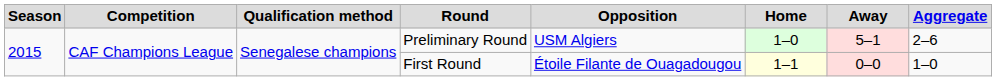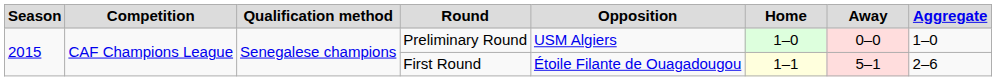 <table class="sortable plainrowheaders wikitable">
 <tr>
 <th style="background:#DCDCDC">Season</th>
 <th style="background:#DCDCDC">Competition</th>
 <th style="background:#DCDCDC">Qualification method</th>
 <th style="background:#DCDCDC">Round</th>
 <th style="background:#DCDCDC">Opposition</th>
 <th width="80" style="background:#DCDCDC">Home</th>
 <th width="80" style="background:#DCDCDC">Away</th>
 <th width="80" style="background:#DCDCDC"><a href='#'>Aggregate</a></th>
 </tr>
 <tr>
 <td rowspan=2><a href='#'>2015</a></td>
 <td rowspan=2><a href='#'>CAF Champions League</a></td>
 <td rowspan=2><a href='#'>Senegalese champions</a></td>
 <td align=left>Preliminary Round</td>
 <td align=left> <a href='#'>USM Algiers</a></td>
 <td style="background:#dfd; text-align:center">1–0</td>
-<td style="background:#fdd; text-align:center">5–1</td>
-<td>2–6</td>
+<td style="background:#fdd; text-align:center">0–0</td>
+<td>1–0</td>
 </tr>
 <tr>
 <td align=left>First Round</td>
 <td align=left> <a href='#'>Étoile Filante de Ouagadougou</a></td>
 <td style="background:#ffd; text-align:center">1–1</td>
-<td style="background:#fdd; text-align:center">0–0</td>
-<td>1–0</td>
+<td style="background:#fdd; text-align:center">5–1</td>
+<td>2–6</td>
 </tr>
 </table>
